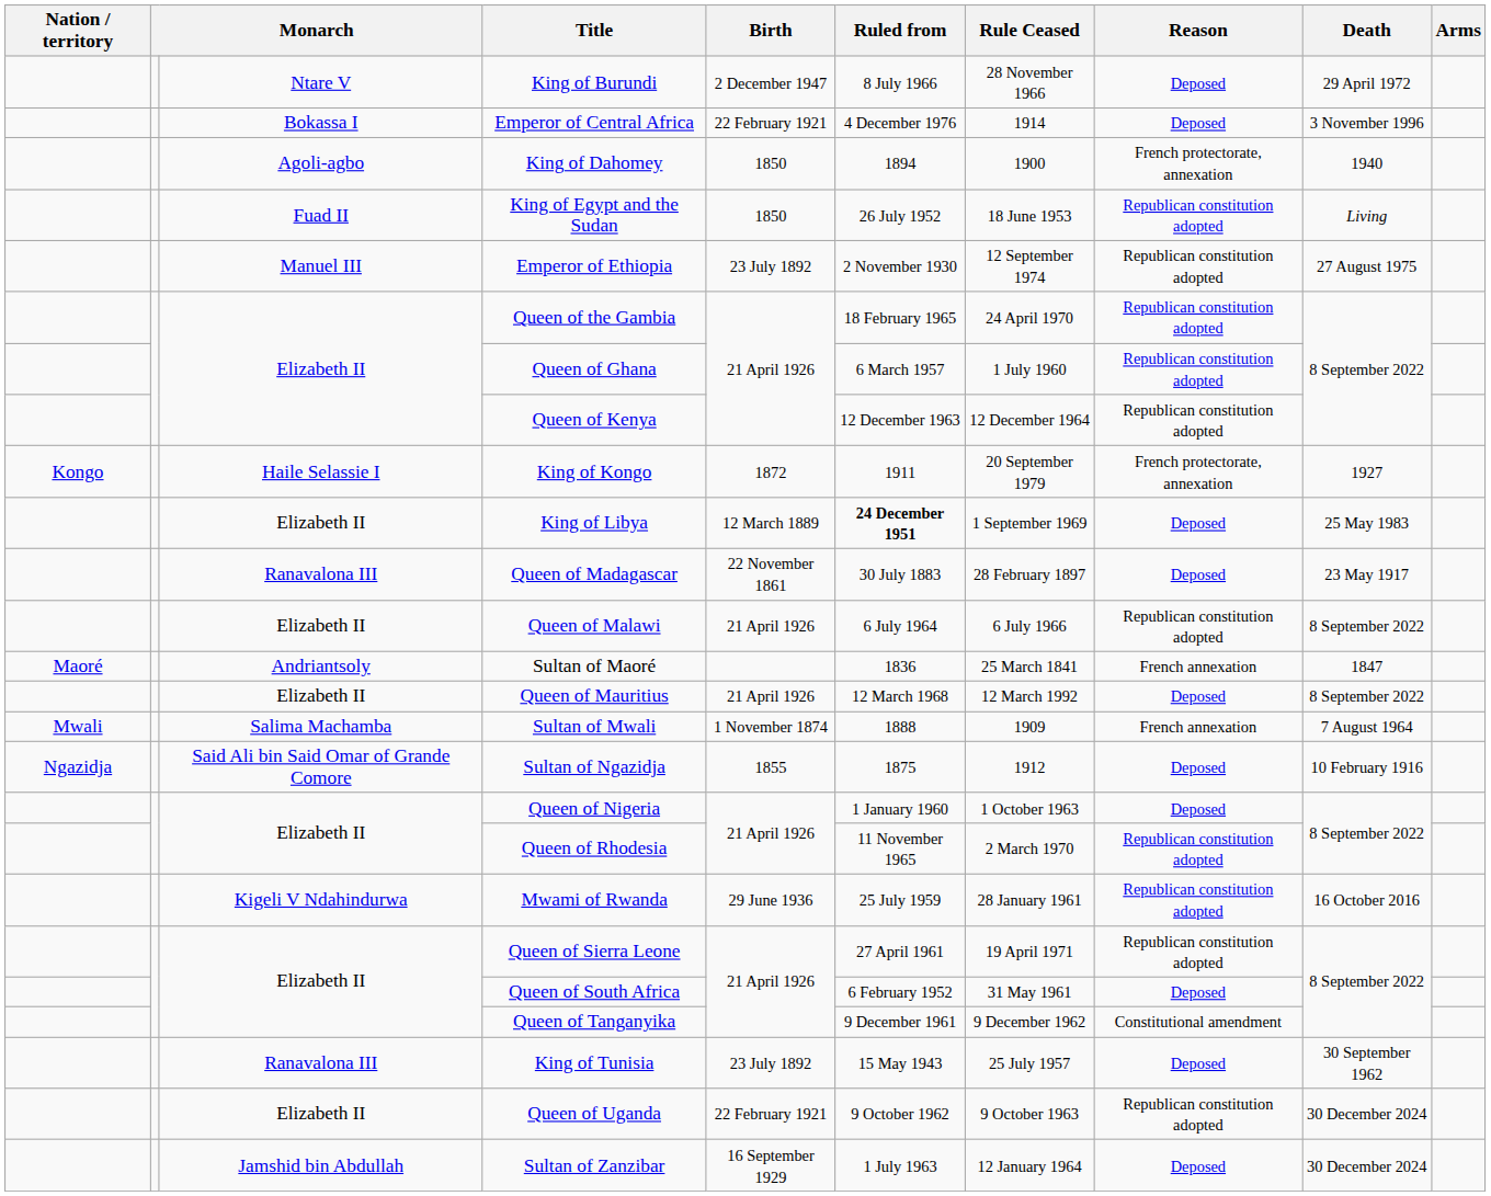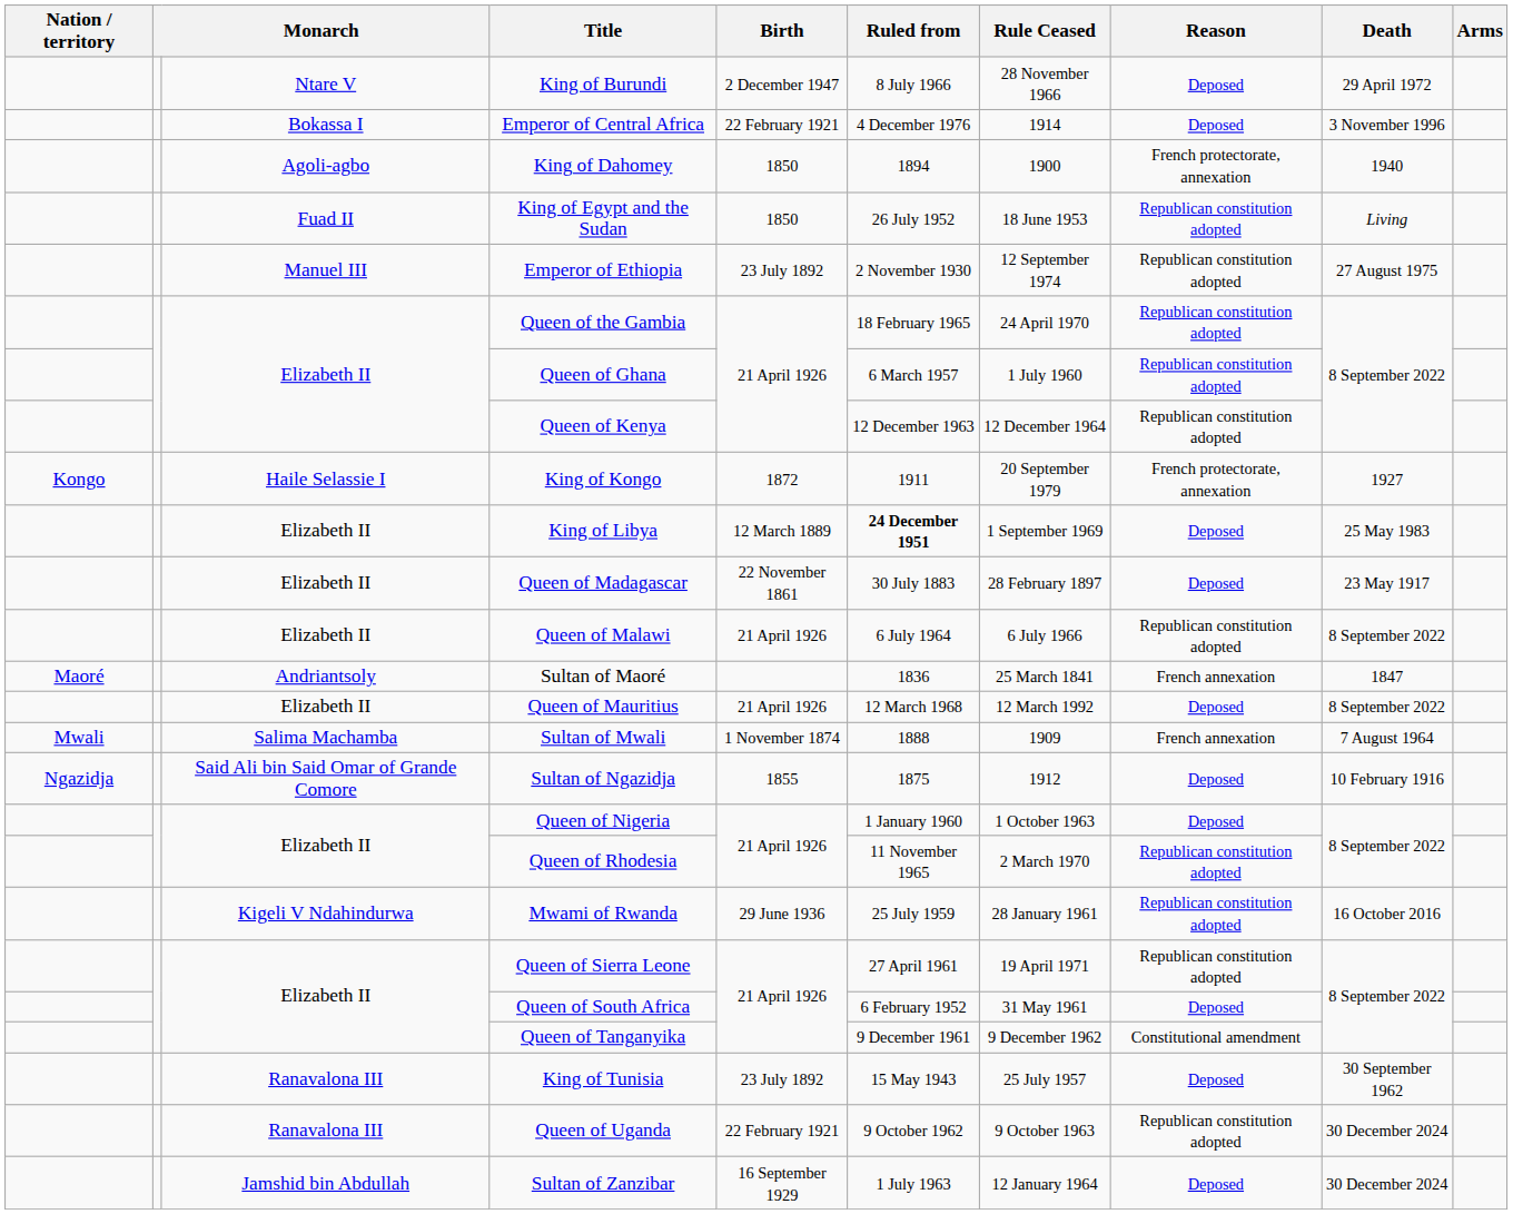 <table width=99% class="wikitable sortable sticky-header" style=text-align:center>
 <tr>
 <th>Nation / territory</th>
 <th colspan=2>Monarch</th>
 <th>Title</th>
 <th>Birth</th>
 <th>Ruled from</th>
 <th>Rule Ceased</th>
 <th>Reason</th>
 <th>Death</th>
 <th>Arms</th>
 </tr>
 <tr>
 <td align=center></td>
 <td align=center></td>
 <td align=center><a href='#'>Ntare V</a></td>
 <td><a href='#'>King of Burundi</a></td>
 <td align=center><small>2 December 1947</small></td>
 <td align=center><small>8 July 1966</small></td>
 <td align=center><small>28 November 1966</small></td>
 <td align=center><small><a href='#'>Deposed</a></small></td>
 <td align=center><small>29 April 1972</small></td>
 <td align=center></td>
 </tr>
 <tr>
 <td align=center></td>
 <td align=center></td>
 <td align=center><a href='#'>Bokassa I</a></td>
 <td><a href='#'>Emperor of Central Africa</a></td>
 <td align=center><small>22 February 1921</small></td>
 <td align=center><small>4 December 1976</small></td>
 <td align=center><small>1914</small></td>
 <td align=center><small><a href='#'>Deposed</a></small></td>
 <td align=center><small>3 November 1996</small></td>
 <td align=center></td>
 </tr>
 <tr>
 <td align=center></td>
 <td align=center></td>
 <td align=center><a href='#'>Agoli-agbo</a></td>
 <td><a href='#'>King of Dahomey</a></td>
 <td align=center><small>1850</small></td>
 <td align=center><small>1894</small></td>
 <td align=center><small>1900</small></td>
 <td align=center><small>French protectorate, annexation</small></td>
 <td align=center><small>1940</small></td>
 <td align=center></td>
 </tr>
 <tr>
 <td align=center></td>
 <td align=center></td>
 <td align=center><a href='#'>Fuad II</a></td>
 <td><a href='#'>King of Egypt and the Sudan</a></td>
 <td align=center><small>1850</small></td>
 <td align=center><small>26 July 1952</small></td>
 <td align=center><small>18 June 1953</small></td>
 <td align=center><small><a href='#'>Republican constitution adopted</a></small></td>
 <td align=center><small><em>Living</em></small></td>
 <td align=center></td>
 </tr>
 <tr>
 <td align=center></td>
 <td align=center></td>
 <td align=center><a href='#'>Manuel III</a></td>
 <td><a href='#'>Emperor of Ethiopia</a></td>
 <td align=center><small>23 July 1892</small></td>
 <td align=center><small>2 November 1930</small></td>
 <td align=center><small>12 September 1974</small></td>
 <td align=center><small>Republican constitution adopted</small></td>
 <td align=center><small>27 August 1975</small></td>
 <td align=center></td>
 </tr>
 <tr>
 <td align=center></td>
 <td align=center rowspan=3></td>
 <td align=center rowspan=3><a href='#'>Elizabeth II</a></td>
 <td><a href='#'>Queen of the Gambia</a></td>
 <td align=center rowspan=3><small>21 April 1926</small></td>
 <td align="center"><small>18 February 1965</small><br></td>
 <td align=center><small>24 April 1970</small></td>
 <td align=center><small><a href='#'>Republican constitution adopted</a></small></td>
 <td align=center rowspan=3><small>8 September 2022</small></td>
 <td align=center></td>
 </tr>
 <tr>
 <td align=center></td>
 <td><a href='#'>Queen of Ghana</a></td>
 <td align=center><small>6 March 1957</small><br></td>
 <td align=center><small>1 July 1960</small></td>
 <td align=center><small><a href='#'>Republican constitution adopted</a></small></td>
 <td align=center></td>
 </tr>
 <tr>
 <td align=center></td>
 <td><a href='#'>Queen of Kenya</a></td>
 <td align=center><small>12 December 1963</small><br></td>
 <td align=center><small>12 December 1964</small></td>
 <td align=center><small>Republican constitution adopted</small></td>
 <td align=center></td>
 </tr>
 <tr>
 <td align=center> <a href='#'>Kongo</a></td>
 <td align=center></td>
 <td align=center><a href='#'>Haile Selassie I</a></td>
 <td><a href='#'>King of Kongo</a></td>
 <td align=center><small>1872</small></td>
 <td align=center><small>1911</small></td>
 <td align=center><small>20 September 1979</small></td>
 <td align=center><small>French protectorate, annexation</small></td>
 <td align=center><small>1927</small></td>
 <td align=center></td>
 </tr>
 <tr>
 <td align=center></td>
 <td align=center></td>
 <td align=center>Elizabeth II</td>
 <td><a href='#'>King of Libya</a></td>
 <td align=center><small>12 March 1889</small></td>
 <td align=center><strong><small>24 December 1951</small></strong></td>
 <td align=center><small>1 September 1969</small></td>
 <td align=center><small><a href='#'>Deposed</a></small></td>
 <td align=center><small>25 May 1983</small></td>
 <td align=center></td>
 </tr>
 <tr>
 <td align=center></td>
 <td align=center></td>
-<td align=center><a href='#'>Ranavalona III</a></td>
+<td align=center>Elizabeth II</td>
 <td><a href='#'>Queen of Madagascar</a></td>
 <td align=center><small>22 November 1861</small></td>
 <td align=center><small>30 July 1883</small></td>
 <td align=center><small>28 February 1897</small></td>
 <td align=center><small><a href='#'>Deposed</a></small></td>
 <td align=center><small>23 May 1917</small></td>
 <td align=center></td>
 </tr>
 <tr>
 <td align=center></td>
 <td align=center></td>
 <td align=center>Elizabeth II</td>
 <td><a href='#'>Queen of Malawi</a></td>
 <td align=center><small>21 April 1926</small></td>
 <td align=center><small>6 July 1964</small><br></td>
 <td align=center><small>6 July 1966</small></td>
 <td align=center><small>Republican constitution adopted</small></td>
 <td align=center><small>8 September 2022</small></td>
 <td align=center></td>
 </tr>
 <tr>
 <td align=center><a href='#'>Maoré</a></td>
 <td align=center></td>
 <td align=center><a href='#'>Andriantsoly</a></td>
 <td>Sultan of Maoré</td>
 <td align=center><small></small></td>
 <td align=center><small>1836</small></td>
 <td align=center><small>25 March 1841</small></td>
 <td align=center><small>French annexation</small></td>
 <td align=center><small>1847</small></td>
 <td align=center></td>
 </tr>
 <tr>
 <td align=center></td>
 <td align=center></td>
 <td align=center>Elizabeth II</td>
 <td><a href='#'>Queen of Mauritius</a></td>
 <td align=center><small>21 April 1926</small></td>
 <td align=center><small>12 March 1968</small><br></td>
 <td align=center><small>12 March 1992</small></td>
 <td align=center><small><a href='#'>Deposed</a></small></td>
 <td align=center><small>8 September 2022</small></td>
 <td align=center></td>
 </tr>
 <tr>
 <td align=center> <a href='#'>Mwali</a></td>
 <td align=center></td>
 <td align=center><a href='#'>Salima Machamba</a></td>
 <td><a href='#'>Sultan of Mwali</a></td>
 <td align=center><small>1 November 1874</small></td>
 <td align=center><small>1888</small></td>
 <td align=center><small>1909</small></td>
 <td align=center><small>French annexation</small></td>
 <td align=center><small>7 August 1964</small></td>
 <td align=center></td>
 </tr>
 <tr>
 <td align=center> <a href='#'>Ngazidja</a></td>
 <td align=center></td>
 <td align=center><a href='#'>Said Ali bin Said Omar of Grande Comore</a></td>
 <td><a href='#'>Sultan of Ngazidja</a></td>
 <td align=center><small>1855</small></td>
 <td align=center><small>1875</small></td>
 <td align=center><small>1912</small></td>
 <td align=center><small><a href='#'>Deposed</a></small></td>
 <td align=center><small>10 February 1916</small></td>
 <td align=center></td>
 </tr>
 <tr>
 <td align=center></td>
 <td align=center rowspan=2></td>
 <td align=center rowspan=2>Elizabeth II</td>
 <td><a href='#'>Queen of Nigeria</a></td>
 <td align=center rowspan=2><small>21 April 1926</small></td>
 <td align=center><small>1 January 1960</small><br></td>
 <td align=center><small>1 October 1963</small></td>
 <td align=center><small><a href='#'>Deposed</a></small></td>
 <td align=center rowspan=2><small>8 September 2022</small></td>
 <td align=center></td>
 </tr>
 <tr>
 <td align=center></td>
 <td><a href='#'>Queen of Rhodesia</a></td>
 <td align=center><small>11 November 1965</small></td>
 <td align=center><small>2 March 1970</small></td>
 <td align=center><small><a href='#'>Republican constitution adopted</a></small></td>
 <td align=center></td>
 </tr>
 <tr>
 <td align=center></td>
 <td align=center></td>
 <td align=center><a href='#'>Kigeli V Ndahindurwa</a></td>
 <td><a href='#'>Mwami of Rwanda</a></td>
 <td align=center><small>29 June 1936</small></td>
 <td align=center><small>25 July 1959</small></td>
 <td align=center><small>28 January 1961</small></td>
 <td align=center><small><a href='#'>Republican constitution adopted</a></small></td>
 <td align=center><small>16 October 2016</small></td>
 <td align=center></td>
 </tr>
 <tr>
 <td align=center></td>
 <td align=center rowspan=3></td>
 <td align=center rowspan=3>Elizabeth II</td>
 <td><a href='#'>Queen of Sierra Leone</a></td>
 <td align=center rowspan=3><small>21 April 1926</small></td>
 <td align=center><small>27 April 1961</small><br></td>
 <td align=center><small>19 April 1971</small></td>
 <td align=center><small>Republican constitution adopted</small></td>
 <td align=center rowspan=3><small>8 September 2022</small></td>
 <td align=center></td>
 </tr>
 <tr>
 <td align=center></td>
 <td><a href='#'>Queen of South Africa</a></td>
 <td align=center><small>6 February 1952</small></td>
 <td align=center><small>31 May 1961</small></td>
 <td align=center><small><a href='#'>Deposed</a></small></td>
 <td align=center></td>
 </tr>
 <tr>
 <td align=center></td>
 <td><a href='#'>Queen of Tanganyika</a></td>
 <td align="center"><small>9 December 1961</small><br></td>
 <td align="center"><small>9 December 1962</small></td>
 <td align="center"><small>Constitutional amendment</small></td>
 <td align=center></td>
 </tr>
 <tr>
 <td align=center></td>
 <td align=center></td>
 <td align=center><a href='#'>Ranavalona III</a></td>
 <td><a href='#'>King of Tunisia</a></td>
 <td align=center><small>23 July 1892</small></td>
 <td align=center><small>15 May 1943</small></td>
 <td align=center><small>25 July 1957</small></td>
 <td align=center><small><a href='#'>Deposed</a></small></td>
 <td align=center><small>30 September 1962</small></td>
 <td align=center></td>
 </tr>
 <tr>
 <td align=center></td>
 <td align=center></td>
-<td align=center>Elizabeth II</td>
+<td align=center><a href='#'>Ranavalona III</a></td>
 <td><a href='#'>Queen of Uganda</a></td>
 <td align=center><small>22 February 1921</small></td>
 <td align=center><small>9 October 1962</small><br></td>
 <td align=center><small>9 October 1963</small></td>
 <td align=center><small>Republican constitution adopted</small></td>
 <td align=center><small>30 December 2024</small></td>
 <td align=center></td>
 </tr>
 <tr>
 <td align=center></td>
 <td align=center></td>
 <td align=center><a href='#'>Jamshid bin Abdullah</a></td>
 <td><a href='#'>Sultan of Zanzibar</a></td>
 <td align=center><small>16 September 1929</small></td>
 <td align=center><small>1 July 1963</small></td>
 <td align=center><small>12 January 1964</small></td>
 <td align=center><small><a href='#'>Deposed</a></small></td>
 <td align=center><small>30 December 2024</small></td>
 <td align=center></td>
 </tr>
 </table>
